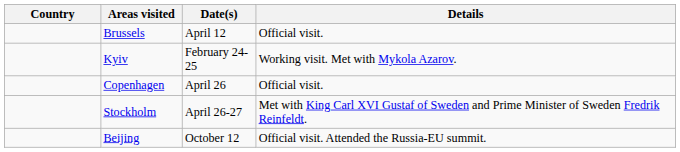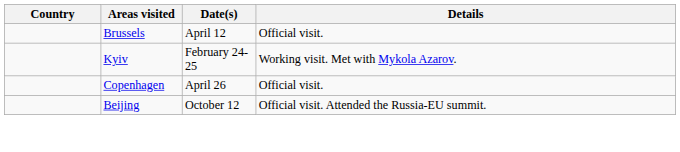 <table class="wikitable sortable outercollapse" style="margin: 1em auto 1em auto">
 <tr>
 <th width="120">Country</th>
 <th width="100">Areas visited</th>
 <th width="90">Date(s)</th>
 <th class="unsortable" style="width:550px;">Details</th>
 </tr>
 <tr>
 <td></td>
 <td><a href='#'>Brussels</a></td>
 <td>April 12</td>
 <td>Official visit.</td>
 </tr>
 <tr>
 <td></td>
 <td><a href='#'>Kyiv</a></td>
 <td>February 24-25</td>
 <td>Working visit. Met with <a href='#'>Mykola Azarov</a>.</td>
 </tr>
 <tr>
 <td></td>
 <td><a href='#'>Copenhagen</a></td>
 <td>April 26</td>
 <td>Official visit.</td>
 </tr>
 <tr>
 <td></td>
-<td><a href='#'>Stockholm</a></td>
-<td>April 26-27</td>
-<td>Met with <a href='#'>King Carl XVI Gustaf of Sweden</a> and Prime Minister of Sweden <a href='#'>Fredrik Reinfeldt</a>.</td>
-</tr>
-<tr>
-<td></td>
 <td><a href='#'>Beijing</a></td>
 <td>October 12</td>
 <td>Official visit. Attended the Russia-EU summit.</td>
 </tr>
 </table>
